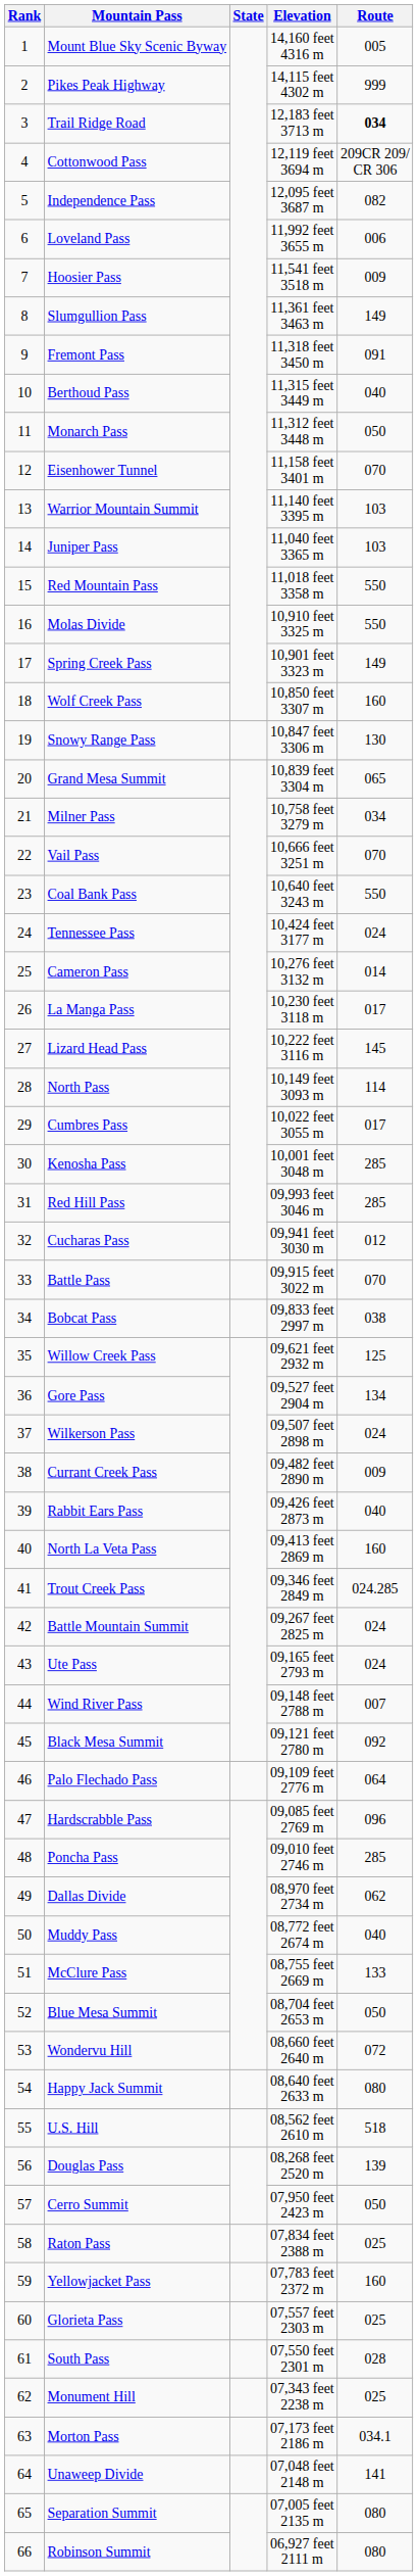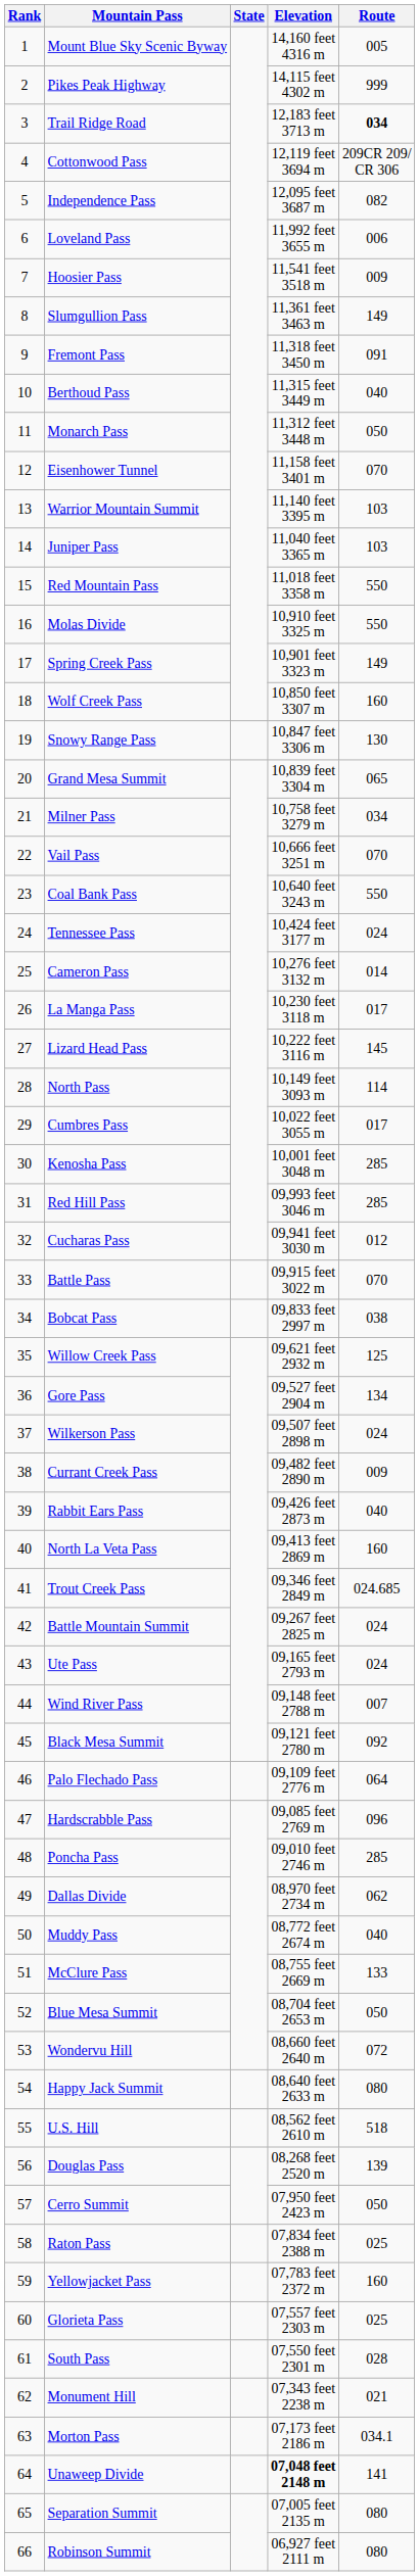 <table class="wikitable sortable">
 <tr>
 <th><a href='#'>Rank</a></th>
 <th><a href='#'>Mountain Pass</a></th>
 <th><a href='#'>State</a></th>
 <th><a href='#'>Elevation</a></th>
 <th><a href='#'>Route</a></th>
 </tr>
 <tr>
 <td align=center>1</td>
 <td><a href='#'>Mount Blue Sky Scenic Byway</a></td>
 <td rowspan=18></td>
 <td align=center>14,160 feet<br>4316 m</td>
 <td align=center><span>005</span></td>
 </tr>
 <tr>
 <td align=center>2</td>
 <td><a href='#'>Pikes Peak Highway</a></td>
 <td align=center>14,115 feet<br>4302 m</td>
 <td align=center><span>999</span></td>
 </tr>
 <tr>
 <td align=center>3</td>
 <td><a href='#'>Trail Ridge Road</a></td>
 <td align=center>12,183 feet<br>3713 m</td>
 <td align=center><strong><span>034</span></strong></td>
 </tr>
 <tr>
 <td align=center>4</td>
 <td><a href='#'>Cottonwood Pass</a></td>
 <td align=center>12,119 feet<br>3694 m</td>
 <td align=center><span>209</span>CR 209/<br>CR 306</td>
 </tr>
 <tr>
 <td align=center>5</td>
 <td><a href='#'>Independence Pass</a></td>
 <td align=center>12,095 feet<br>3687 m</td>
 <td align=center><span>082</span></td>
 </tr>
 <tr>
 <td align=center>6</td>
 <td><a href='#'>Loveland Pass</a></td>
 <td align=center>11,992 feet<br>3655 m</td>
 <td align=center><span>006</span></td>
 </tr>
 <tr>
 <td align=center>7</td>
 <td><a href='#'>Hoosier Pass</a></td>
 <td align=center>11,541 feet<br>3518 m</td>
 <td align=center><span>009</span></td>
 </tr>
 <tr>
 <td align=center>8</td>
 <td><a href='#'>Slumgullion Pass</a></td>
 <td align=center>11,361 feet<br>3463 m</td>
 <td align=center><span>149</span></td>
 </tr>
 <tr>
 <td align=center>9</td>
 <td><a href='#'>Fremont Pass</a></td>
 <td align=center>11,318 feet<br>3450 m</td>
 <td align=center><span>091</span></td>
 </tr>
 <tr>
 <td align=center>10</td>
 <td><a href='#'>Berthoud Pass</a></td>
 <td align=center>11,315 feet<br>3449 m</td>
 <td align=center><span>040</span></td>
 </tr>
 <tr>
 <td align=center>11</td>
 <td><a href='#'>Monarch Pass</a></td>
 <td align=center>11,312 feet<br>3448 m</td>
 <td align=center><span>050</span></td>
 </tr>
 <tr>
 <td align=center>12</td>
 <td><a href='#'>Eisenhower Tunnel</a></td>
 <td align=center>11,158 feet<br>3401 m</td>
 <td align=center><span>070</span></td>
 </tr>
 <tr>
 <td align=center>13</td>
 <td><a href='#'>Warrior Mountain Summit</a></td>
 <td align=center>11,140 feet<br>3395 m</td>
 <td align=center><span>103</span></td>
 </tr>
 <tr>
 <td align=center>14</td>
 <td><a href='#'>Juniper Pass</a></td>
 <td align=center>11,040 feet<br>3365 m</td>
 <td align=center><span>103</span></td>
 </tr>
 <tr>
 <td align=center>15</td>
 <td><a href='#'>Red Mountain Pass</a></td>
 <td align=center>11,018 feet<br>3358 m</td>
 <td align=center><span>550</span></td>
 </tr>
 <tr>
 <td align=center>16</td>
 <td><a href='#'>Molas Divide</a></td>
 <td align=center>10,910 feet<br>3325 m</td>
 <td align=center><span>550</span></td>
 </tr>
 <tr>
 <td align=center>17</td>
 <td><a href='#'>Spring Creek Pass</a></td>
 <td align=center>10,901 feet<br>3323 m</td>
 <td align=center><span>149</span></td>
 </tr>
 <tr>
 <td align=center>18</td>
 <td><a href='#'>Wolf Creek Pass</a></td>
 <td align=center>10,850 feet<br>3307 m</td>
 <td align=center><span>160</span></td>
 </tr>
 <tr>
 <td align=center>19</td>
 <td><a href='#'>Snowy Range Pass</a></td>
 <td></td>
 <td align=center>10,847 feet<br>3306 m</td>
 <td align=center><span>130</span></td>
 </tr>
 <tr>
 <td align=center>20</td>
 <td><a href='#'>Grand Mesa Summit</a></td>
 <td rowspan=13></td>
 <td align=center>10,839 feet<br>3304 m</td>
 <td align=center><span>065</span></td>
 </tr>
 <tr>
 <td align=center>21</td>
 <td><a href='#'>Milner Pass</a></td>
 <td align=center>10,758 feet<br>3279 m</td>
 <td align=center><span>034</span></td>
 </tr>
 <tr>
 <td align=center>22</td>
 <td><a href='#'>Vail Pass</a></td>
 <td align=center>10,666 feet<br>3251 m</td>
 <td align=center><span>070</span></td>
 </tr>
 <tr>
 <td align=center>23</td>
 <td><a href='#'>Coal Bank Pass</a></td>
 <td align=center>10,640 feet<br>3243 m</td>
 <td align=center><span>550</span></td>
 </tr>
 <tr>
 <td align=center>24</td>
 <td><a href='#'>Tennessee Pass</a></td>
 <td align=center>10,424 feet<br>3177 m</td>
 <td align=center><span>024</span></td>
 </tr>
 <tr>
 <td align=center>25</td>
 <td><a href='#'>Cameron Pass</a></td>
 <td align=center>10,276 feet<br>3132 m</td>
 <td align=center><span>014</span></td>
 </tr>
 <tr>
 <td align=center>26</td>
 <td><a href='#'>La Manga Pass</a></td>
 <td align=center>10,230 feet<br>3118 m</td>
 <td align=center><span>017</span></td>
 </tr>
 <tr>
 <td align=center>27</td>
 <td><a href='#'>Lizard Head Pass</a></td>
 <td align=center>10,222 feet<br>3116 m</td>
 <td align=center><span>145</span></td>
 </tr>
 <tr>
 <td align=center>28</td>
 <td><a href='#'>North Pass</a></td>
 <td align=center>10,149 feet<br>3093 m</td>
 <td align=center><span>114</span></td>
 </tr>
 <tr>
 <td align=center>29</td>
 <td><a href='#'>Cumbres Pass</a></td>
 <td align=center>10,022 feet<br>3055 m</td>
 <td align=center><span>017</span></td>
 </tr>
 <tr>
 <td align=center>30</td>
 <td><a href='#'>Kenosha Pass</a></td>
 <td align=center>10,001 feet<br>3048 m</td>
 <td align=center><span>285</span></td>
 </tr>
 <tr>
 <td align=center>31</td>
 <td><a href='#'>Red Hill Pass</a></td>
 <td align=center><span>0</span>9,993 feet<br>3046 m</td>
 <td align=center><span>285</span></td>
 </tr>
 <tr>
 <td align=center>32</td>
 <td><a href='#'>Cucharas Pass</a></td>
 <td align=center><span>0</span>9,941 feet<br>3030 m</td>
 <td align=center><span>012</span></td>
 </tr>
 <tr>
 <td align=center>33</td>
 <td><a href='#'>Battle Pass</a></td>
 <td></td>
 <td align=center><span>0</span>9,915 feet<br>3022 m</td>
 <td align=center><span>070</span></td>
 </tr>
 <tr>
 <td align=center>34</td>
 <td><a href='#'>Bobcat Pass</a></td>
 <td></td>
 <td align=center><span>0</span>9,833 feet<br>2997 m</td>
 <td align=center><span>038</span></td>
 </tr>
 <tr>
 <td align=center>35</td>
 <td><a href='#'>Willow Creek Pass</a></td>
 <td rowspan=11></td>
 <td align=center><span>0</span>9,621 feet<br>2932 m</td>
 <td align=center><span>125</span></td>
 </tr>
 <tr>
 <td align=center>36</td>
 <td><a href='#'>Gore Pass</a></td>
 <td align=center><span>0</span>9,527 feet<br>2904 m</td>
 <td align=center><span>134</span></td>
 </tr>
 <tr>
 <td align=center>37</td>
 <td><a href='#'>Wilkerson Pass</a></td>
 <td align=center><span>0</span>9,507 feet<br>2898 m</td>
 <td align=center><span>024</span></td>
 </tr>
 <tr>
 <td align=center>38</td>
 <td><a href='#'>Currant Creek Pass</a></td>
 <td align=center><span>0</span>9,482 feet<br>2890 m</td>
 <td align=center><span>009</span></td>
 </tr>
 <tr>
 <td align=center>39</td>
 <td><a href='#'>Rabbit Ears Pass</a></td>
 <td align=center><span>0</span>9,426 feet<br>2873 m</td>
 <td align=center><span>040</span></td>
 </tr>
 <tr>
 <td align=center>40</td>
 <td><a href='#'>North La Veta Pass</a></td>
 <td align=center><span>0</span>9,413 feet<br>2869 m</td>
 <td align=center><span>160</span></td>
 </tr>
 <tr>
 <td align=center>41</td>
 <td><a href='#'>Trout Creek Pass</a></td>
 <td align=center><span>0</span>9,346 feet<br>2849 m</td>
-<td align=center><span>024.285</span></td>
+<td align=center><span>024.685</span></td>
 </tr>
 <tr>
 <td align=center>42</td>
 <td><a href='#'>Battle Mountain Summit</a></td>
 <td align=center><span>0</span>9,267 feet<br>2825 m</td>
 <td align=center><span>024</span></td>
 </tr>
 <tr>
 <td align=center>43</td>
 <td><a href='#'>Ute Pass</a></td>
 <td align=center><span>0</span>9,165 feet<br>2793 m</td>
 <td align=center><span>024</span></td>
 </tr>
 <tr>
 <td align=center>44</td>
 <td><a href='#'>Wind River Pass</a></td>
 <td align=center><span>0</span>9,148 feet<br>2788 m</td>
 <td align=center><span>007</span></td>
 </tr>
 <tr>
 <td align=center>45</td>
 <td><a href='#'>Black Mesa Summit</a></td>
 <td align=center><span>0</span>9,121 feet<br>2780 m</td>
 <td align=center><span>092</span></td>
 </tr>
 <tr>
 <td align=center>46</td>
 <td><a href='#'>Palo Flechado Pass</a></td>
 <td></td>
 <td align=center><span>0</span>9,109 feet<br>2776 m</td>
 <td align=center><span>064</span></td>
 </tr>
 <tr>
 <td align=center>47</td>
 <td><a href='#'>Hardscrabble Pass</a></td>
 <td rowspan=7></td>
 <td align=center><span>0</span>9,085 feet<br>2769 m</td>
 <td align=center><span>096</span></td>
 </tr>
 <tr>
 <td align=center>48</td>
 <td><a href='#'>Poncha Pass</a></td>
 <td align=center><span>0</span>9,010 feet<br>2746 m</td>
 <td align=center><span>285</span></td>
 </tr>
 <tr>
 <td align=center>49</td>
 <td><a href='#'>Dallas Divide</a></td>
 <td align=center><span>0</span>8,970 feet<br>2734 m</td>
 <td align=center><span>062</span></td>
 </tr>
 <tr>
 <td align=center>50</td>
 <td><a href='#'>Muddy Pass</a></td>
 <td align=center><span>0</span>8,772 feet<br>2674 m</td>
 <td align=center><span>040</span></td>
 </tr>
 <tr>
 <td align=center>51</td>
 <td><a href='#'>McClure Pass</a></td>
 <td align=center><span>0</span>8,755 feet<br>2669 m</td>
 <td align=center><span>133</span></td>
 </tr>
 <tr>
 <td align=center>52</td>
 <td><a href='#'>Blue Mesa Summit</a></td>
 <td align=center><span>0</span>8,704 feet<br>2653 m</td>
 <td align=center><span>050</span></td>
 </tr>
 <tr>
 <td align=center>53</td>
 <td><a href='#'>Wondervu Hill</a></td>
 <td align=center><span>0</span>8,660 feet<br>2640 m</td>
 <td align=center><span>072</span></td>
 </tr>
 <tr>
 <td align=center>54</td>
 <td><a href='#'>Happy Jack Summit</a></td>
 <td></td>
 <td align=center><span>0</span>8,640 feet<br>2633 m</td>
 <td align=center><span>080</span></td>
 </tr>
 <tr>
 <td align=center>55</td>
 <td><a href='#'>U.S. Hill</a></td>
 <td></td>
 <td align=center><span>0</span>8,562 feet<br>2610 m</td>
 <td align=center><span>518</span></td>
 </tr>
 <tr>
 <td align=center>56</td>
 <td><a href='#'>Douglas Pass</a></td>
 <td rowspan=2></td>
 <td align=center><span>0</span>8,268 feet<br>2520 m</td>
 <td align=center><span>139</span></td>
 </tr>
 <tr>
 <td align=center>57</td>
 <td><a href='#'>Cerro Summit</a></td>
 <td align=center><span>0</span>7,950 feet<br>2423 m</td>
 <td align=center><span>050</span></td>
 </tr>
 <tr>
 <td align=center>58</td>
 <td><a href='#'>Raton Pass</a></td>
 <td></td>
 <td align=center><span>0</span>7,834 feet<br>2388 m</td>
 <td align=center><span>025</span></td>
 </tr>
 <tr>
 <td align=center>59</td>
 <td><a href='#'>Yellowjacket Pass</a></td>
 <td></td>
 <td align=center><span>0</span>7,783 feet<br>2372 m</td>
 <td align=center><span>160</span></td>
 </tr>
 <tr>
 <td align=center>60</td>
 <td><a href='#'>Glorieta Pass</a></td>
 <td></td>
 <td align=center><span>0</span>7,557 feet<br>2303 m</td>
 <td align=center><span>025</span></td>
 </tr>
 <tr>
 <td align=center>61</td>
 <td><a href='#'>South Pass</a></td>
 <td></td>
 <td align=center><span>0</span>7,550 feet<br>2301 m</td>
 <td align=center><span>028</span></td>
 </tr>
 <tr>
 <td align=center>62</td>
 <td><a href='#'>Monument Hill</a></td>
 <td></td>
 <td align=center><span>0</span>7,343 feet<br>2238 m</td>
-<td align=center><span>025</span></td>
+<td align=center><span>021</span></td>
 </tr>
 <tr>
 <td align=center>63</td>
 <td><a href='#'>Morton Pass</a></td>
 <td></td>
 <td align=center><span>0</span>7,173 feet<br>2186 m</td>
 <td align=center><span>034.1</span></td>
 </tr>
 <tr>
 <td align=center>64</td>
 <td><a href='#'>Unaweep Divide</a></td>
 <td></td>
-<td align=center><span>0</span>7,048 feet<br>2148 m</td>
+<td align=center><strong><span>0</span>7,048 feet<br>2148 m</strong></td>
 <td align=center><span>141</span></td>
 </tr>
 <tr>
 <td align=center>65</td>
 <td><a href='#'>Separation Summit</a></td>
 <td rowspan=2></td>
 <td align=center><span>0</span>7,005 feet<br>2135 m</td>
 <td align=center><span>080</span></td>
 </tr>
 <tr>
 <td align=center>66</td>
 <td><a href='#'>Robinson Summit</a></td>
 <td align=center><span>0</span>6,927 feet<br>2111 m</td>
 <td align=center><span>080</span></td>
 </tr>
 </table>
